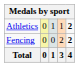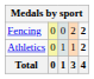 <table class="wikitable" style="font-size:90%; text-align:center;">
 <tr>
 <th colspan="5">Medals by sport</th>
+</tr>
+<tr>
+<td align="left"><a href='#'>Fencing</a></td>
+<td style="background:#F7F6A8;">0</td>
+<td style="background:#DCE5E5;">0</td>
+<td style="background:#FFDAB9;">2</td>
+<td><strong>2</strong></td>
 </tr>
 <tr>
 <td align="left"><a href='#'>Athletics</a></td>
 <td style="background:#F7F6A8;">0</td>
 <td style="background:#DCE5E5;">1</td>
 <td style="background:#FFDAB9;">1</td>
-<td><strong>2</strong></td>
-</tr>
-<tr>
-<td align="left"><a href='#'>Fencing</a></td>
-<td style="background:#F7F6A8;">0</td>
-<td style="background:#DCE5E5;">0</td>
-<td style="background:#FFDAB9;">2</td>
 <td><strong>2</strong></td>
 </tr>
 <tr class="sortbottom">
 <th>Total</th>
 <th>0</th>
 <th>1</th>
 <th>3</th>
 <th>4</th>
 </tr>
 </table>
